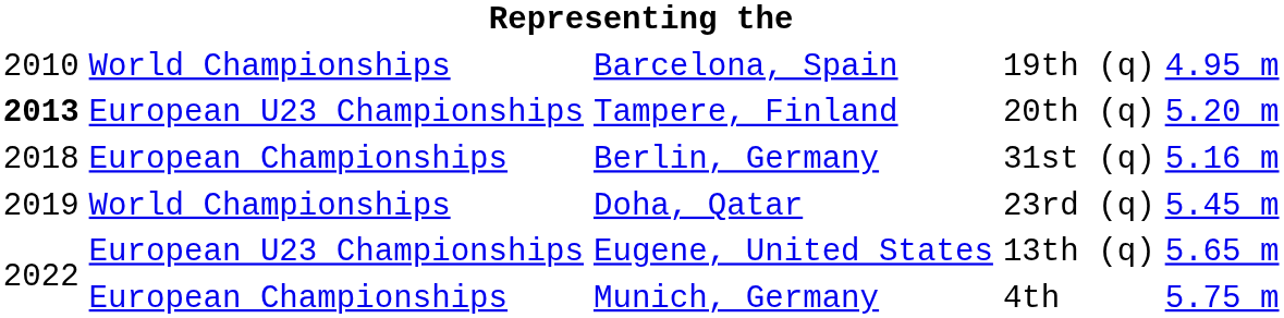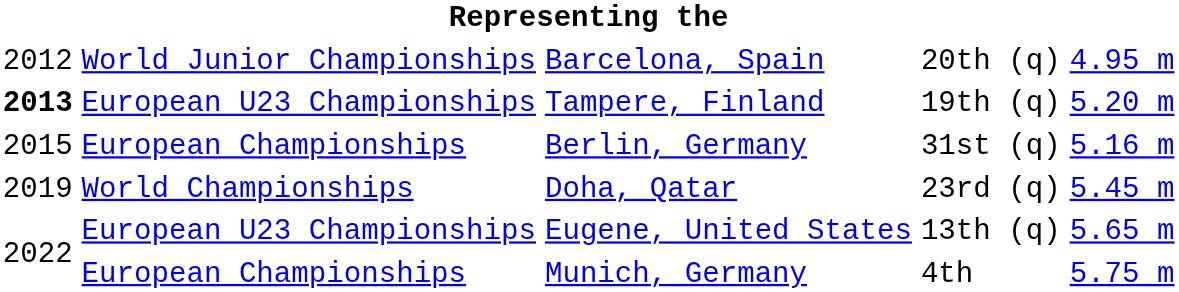 <table>
 <tr>
 <th colspan="5">Representing the </th>
 </tr>
 <tr>
-<td>2010</td>
-<td><a href='#'>World Championships</a></td>
+<td>2012</td>
+<td><a href='#'>World Junior Championships</a></td>
 <td><a href='#'>Barcelona, Spain</a></td>
-<td>19th (q)</td>
+<td>20th (q)</td>
 <td><a href='#'>4.95 m</a></td>
 </tr>
 <tr>
 <td><strong>2013</strong></td>
 <td><a href='#'>European U23 Championships</a></td>
 <td><a href='#'>Tampere, Finland</a></td>
-<td>20th (q)</td>
+<td>19th (q)</td>
 <td><a href='#'>5.20 m</a></td>
 </tr>
 <tr>
-<td>2018</td>
+<td>2015</td>
 <td><a href='#'>European Championships</a></td>
 <td><a href='#'>Berlin, Germany</a></td>
 <td>31st (q)</td>
 <td><a href='#'>5.16 m</a></td>
 </tr>
 <tr>
 <td>2019</td>
 <td><a href='#'>World Championships</a></td>
 <td><a href='#'>Doha, Qatar</a></td>
 <td>23rd (q)</td>
 <td><a href='#'>5.45 m</a></td>
 </tr>
 <tr>
 <td rowspan=2>2022</td>
 <td><a href='#'>European U23 Championships</a></td>
 <td><a href='#'>Eugene, United States</a></td>
 <td>13th (q)</td>
 <td><a href='#'>5.65 m</a></td>
 </tr>
 <tr>
 <td><a href='#'>European Championships</a></td>
 <td><a href='#'>Munich, Germany</a></td>
 <td>4th</td>
 <td><a href='#'>5.75 m</a></td>
 </tr>
 </table>
